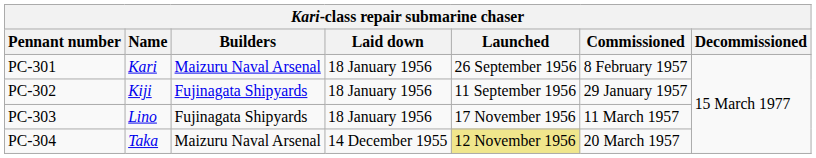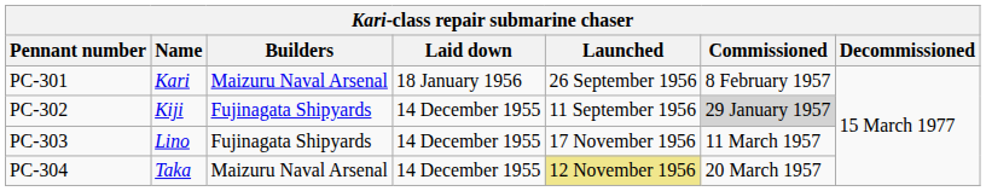 <table class="wikitable">
 <tr>
 <th colspan="7"><em>Kari</em>-class repair submarine chaser</th>
 </tr>
 <tr>
 <th>Pennant number</th>
 <th>Name</th>
 <th>Builders</th>
 <th>Laid down</th>
 <th>Launched</th>
 <th>Commissioned</th>
 <th>Decommissioned</th>
 </tr>
 <tr>
 <td>PC-301</td>
 <td><em><a href='#'>Kari</a></em></td>
 <td><a href='#'>Maizuru Naval Arsenal</a></td>
 <td>18 January 1956</td>
 <td>26 September 1956</td>
 <td>8 February 1957</td>
 <td rowspan="4">15 March 1977</td>
 </tr>
 <tr>
 <td>PC-302</td>
 <td><em><a href='#'>Kiji</a></em></td>
 <td><a href='#'>Fujinagata Shipyards</a></td>
-<td>18 January 1956</td>
+<td>14 December 1955</td>
 <td>11 September 1956</td>
-<td>29 January 1957</td>
+<td style="background: lightgrey;">29 January 1957</td>
 </tr>
 <tr>
 <td>PC-303</td>
 <td><em><a href='#'>Lino</a></em></td>
 <td>Fujinagata Shipyards</td>
-<td>18 January 1956</td>
+<td>14 December 1955</td>
 <td>17 November 1956</td>
 <td>11 March 1957</td>
 </tr>
 <tr>
 <td>PC-304</td>
 <td><em><a href='#'>Taka</a></em></td>
 <td>Maizuru Naval Arsenal</td>
 <td>14 December 1955</td>
 <td style="background: khaki;">12 November 1956</td>
 <td>20 March 1957</td>
 </tr>
 </table>
